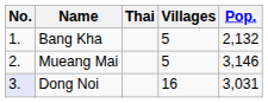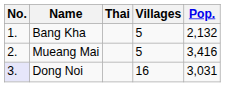 <table class="wikitable sortable">
 <tr>
 <th>No.</th>
 <th>Name</th>
 <th>Thai</th>
 <th>Villages</th>
 <th><a href='#'>Pop.</a></th>
 </tr>
 <tr>
 <td>1.</td>
 <td>Bang Kha</td>
 <td></td>
 <td>5</td>
 <td>2,132</td>
 </tr>
 <tr>
 <td>2.</td>
 <td>Mueang Mai</td>
 <td></td>
 <td>5</td>
-<td>3,146</td>
+<td>3,416</td>
 </tr>
 <tr>
 <td style="background: lavender;">3.</td>
 <td>Dong Noi</td>
 <td></td>
 <td>16</td>
 <td>3,031</td>
 </tr>
 </table>
